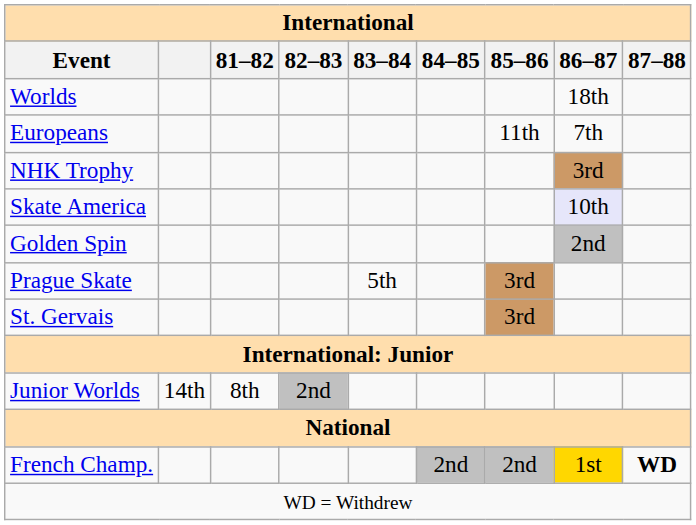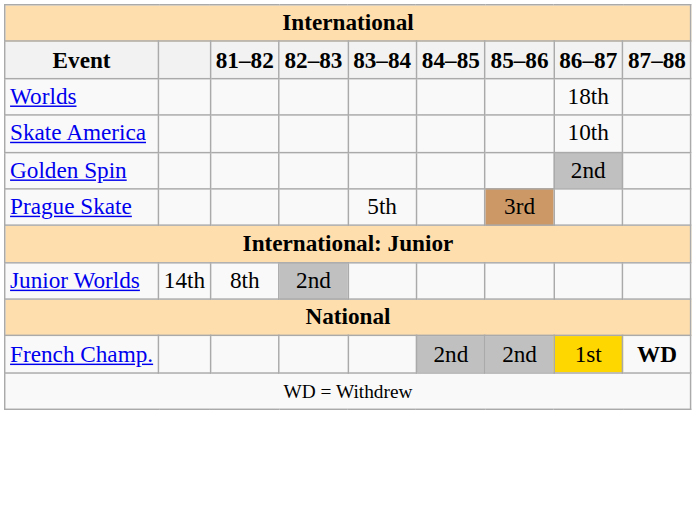 <table class="wikitable" style="text-align:center">
 <tr>
 <th style="background-color: #ffdead; " colspan=9 align=center>International</th>
 </tr>
 <tr>
 <th>Event</th>
 <th></th>
 <th>81–82</th>
 <th>82–83</th>
 <th>83–84</th>
 <th>84–85</th>
 <th>85–86</th>
 <th>86–87</th>
 <th>87–88</th>
 </tr>
 <tr>
 <td align=left><a href='#'>Worlds</a></td>
 <td></td>
 <td></td>
 <td></td>
 <td></td>
 <td></td>
 <td></td>
 <td>18th</td>
 <td></td>
 </tr>
 <tr>
-<td align=left><a href='#'>Europeans</a></td>
-<td></td>
-<td></td>
-<td></td>
-<td></td>
-<td></td>
-<td>11th</td>
-<td>7th</td>
-<td></td>
-</tr>
-<tr>
-<td align=left><a href='#'>NHK Trophy</a></td>
-<td></td>
-<td></td>
-<td></td>
-<td></td>
-<td></td>
-<td></td>
-<td bgcolor=cc9966>3rd</td>
-<td></td>
-</tr>
-<tr>
 <td align=left><a href='#'>Skate America</a></td>
 <td></td>
 <td></td>
 <td></td>
 <td></td>
 <td></td>
 <td></td>
-<td style="background: lavender;">10th</td>
+<td>10th</td>
 <td></td>
 </tr>
 <tr>
 <td align=left><a href='#'>Golden Spin</a></td>
 <td></td>
 <td></td>
 <td></td>
 <td></td>
 <td></td>
 <td></td>
 <td bgcolor=silver>2nd</td>
 <td></td>
 </tr>
 <tr>
 <td align=left><a href='#'>Prague Skate</a></td>
 <td></td>
 <td></td>
 <td></td>
 <td>5th</td>
-<td></td>
-<td bgcolor=cc9966>3rd</td>
-<td></td>
-<td></td>
-</tr>
-<tr>
-<td align=left><a href='#'>St. Gervais</a></td>
-<td></td>
-<td></td>
-<td></td>
-<td></td>
 <td></td>
 <td bgcolor=cc9966>3rd</td>
 <td></td>
 <td></td>
 </tr>
 <tr>
 <th style="background-color: #ffdead; " colspan=9 align=center>International: Junior</th>
 </tr>
 <tr>
 <td align=left><a href='#'>Junior Worlds</a></td>
 <td>14th</td>
 <td>8th</td>
 <td bgcolor=silver>2nd</td>
 <td></td>
 <td></td>
 <td></td>
 <td></td>
 <td></td>
 </tr>
 <tr>
 <th style="background-color: #ffdead; " colspan=9 align=center>National</th>
 </tr>
 <tr>
 <td align=left><a href='#'>French Champ.</a></td>
 <td></td>
 <td></td>
 <td></td>
 <td></td>
 <td bgcolor=silver>2nd</td>
 <td bgcolor=silver>2nd</td>
 <td bgcolor=gold>1st</td>
 <td><strong>WD</strong></td>
 </tr>
 <tr>
 <td colspan=9 align=center><small> WD = Withdrew </small></td>
 </tr>
 </table>
